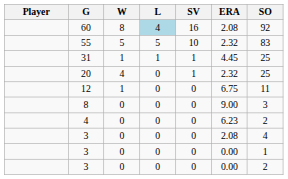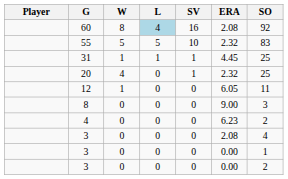 <table class="wikitable sortable">
 <tr>
 <th bgcolor="#DDDDFF" width="16%">Player</th>
 <th bgcolor="#DDDDFF" width="9%">G</th>
 <th bgcolor="#DDDDFF" width="9%">W</th>
 <th bgcolor="#DDDDFF" width="9%">L</th>
 <th bgcolor="#DDDDFF" width="9%">SV</th>
 <th bgcolor="#DDDDFF" width="9%">ERA</th>
 <th bgcolor="#DDDDFF" width="9%">SO</th>
 </tr>
 <tr align="center">
 <td></td>
 <td>60</td>
 <td>8</td>
 <td style="background: lightblue;">4</td>
 <td>16</td>
 <td>2.08</td>
 <td>92</td>
 </tr>
 <tr align="center">
 <td></td>
 <td>55</td>
 <td>5</td>
 <td>5</td>
 <td>10</td>
 <td>2.32</td>
 <td>83</td>
 </tr>
 <tr align="center">
 <td></td>
 <td>31</td>
 <td>1</td>
 <td>1</td>
 <td>1</td>
 <td>4.45</td>
 <td>25</td>
 </tr>
 <tr align="center">
 <td></td>
 <td>20</td>
 <td>4</td>
 <td>0</td>
 <td>1</td>
 <td>2.32</td>
 <td>25</td>
 </tr>
 <tr align="center">
 <td></td>
 <td>12</td>
 <td>1</td>
 <td>0</td>
 <td>0</td>
-<td>6.75</td>
+<td>6.05</td>
 <td>11</td>
 </tr>
 <tr align="center">
 <td></td>
 <td>8</td>
 <td>0</td>
 <td>0</td>
 <td>0</td>
 <td>9.00</td>
 <td>3</td>
 </tr>
 <tr align="center">
 <td></td>
 <td>4</td>
 <td>0</td>
 <td>0</td>
 <td>0</td>
 <td>6.23</td>
 <td>2</td>
 </tr>
 <tr align="center">
 <td></td>
 <td>3</td>
 <td>0</td>
 <td>0</td>
 <td>0</td>
 <td>2.08</td>
 <td>4</td>
 </tr>
 <tr align="center">
 <td></td>
 <td>3</td>
 <td>0</td>
 <td>0</td>
 <td>0</td>
 <td>0.00</td>
 <td>1</td>
 </tr>
 <tr align="center">
 <td></td>
 <td>3</td>
 <td>0</td>
 <td>0</td>
 <td>0</td>
 <td>0.00</td>
 <td>2</td>
 </tr>
 </table>
